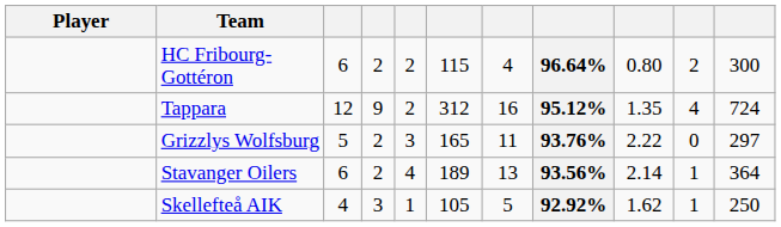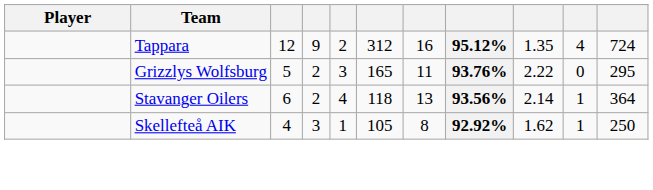 <table class="wikitable sortable" style="text-align: center">
 <tr>
 <th style="width: 13em;">Player</th>
 <th style="width: 13em;">Team</th>
 <th style="width: 2em;"></th>
 <th style="width: 2em;"></th>
 <th style="width: 2em;"></th>
 <th style="width: 3.5em;"></th>
 <th style="width: 3.5em;"></th>
 <th style="width: 4em;"></th>
 <th style="width: 3.5em;"></th>
 <th style="width: 3em;"></th>
 <th style="width: 4em;"></th>
-</tr>
-<tr>
-<td style="text-align:left;"> </td>
-<td style="text-align:left;"> <a href='#'>HC Fribourg-Gottéron</a></td>
-<td>6</td>
-<td>2</td>
-<td>2</td>
-<td>115</td>
-<td>4</td>
-<th>96.64%</th>
-<td>0.80</td>
-<td>2</td>
-<td>300</td>
 </tr>
 <tr>
 <td style="text-align:left;"> </td>
 <td style="text-align:left;"> <a href='#'>Tappara</a></td>
 <td>12</td>
 <td>9</td>
 <td>2</td>
 <td>312</td>
 <td>16</td>
 <th>95.12%</th>
 <td>1.35</td>
 <td>4</td>
 <td>724</td>
 </tr>
 <tr>
 <td style="text-align:left;"> </td>
 <td style="text-align:left;"> <a href='#'>Grizzlys Wolfsburg</a></td>
 <td>5</td>
 <td>2</td>
 <td>3</td>
 <td>165</td>
 <td>11</td>
 <th>93.76%</th>
 <td>2.22</td>
 <td>0</td>
-<td>297</td>
+<td>295</td>
 </tr>
 <tr>
 <td style="text-align:left;"> </td>
 <td style="text-align:left;"> <a href='#'>Stavanger Oilers</a></td>
 <td>6</td>
 <td>2</td>
 <td>4</td>
-<td>189</td>
+<td>118</td>
 <td>13</td>
 <th>93.56%</th>
 <td>2.14</td>
 <td>1</td>
 <td>364</td>
 </tr>
 <tr>
 <td style="text-align:left;"> </td>
 <td style="text-align:left;"> <a href='#'>Skellefteå AIK</a></td>
 <td>4</td>
 <td>3</td>
 <td>1</td>
 <td>105</td>
-<td>5</td>
+<td>8</td>
 <th>92.92%</th>
 <td>1.62</td>
 <td>1</td>
 <td>250</td>
 </tr>
 </table>
